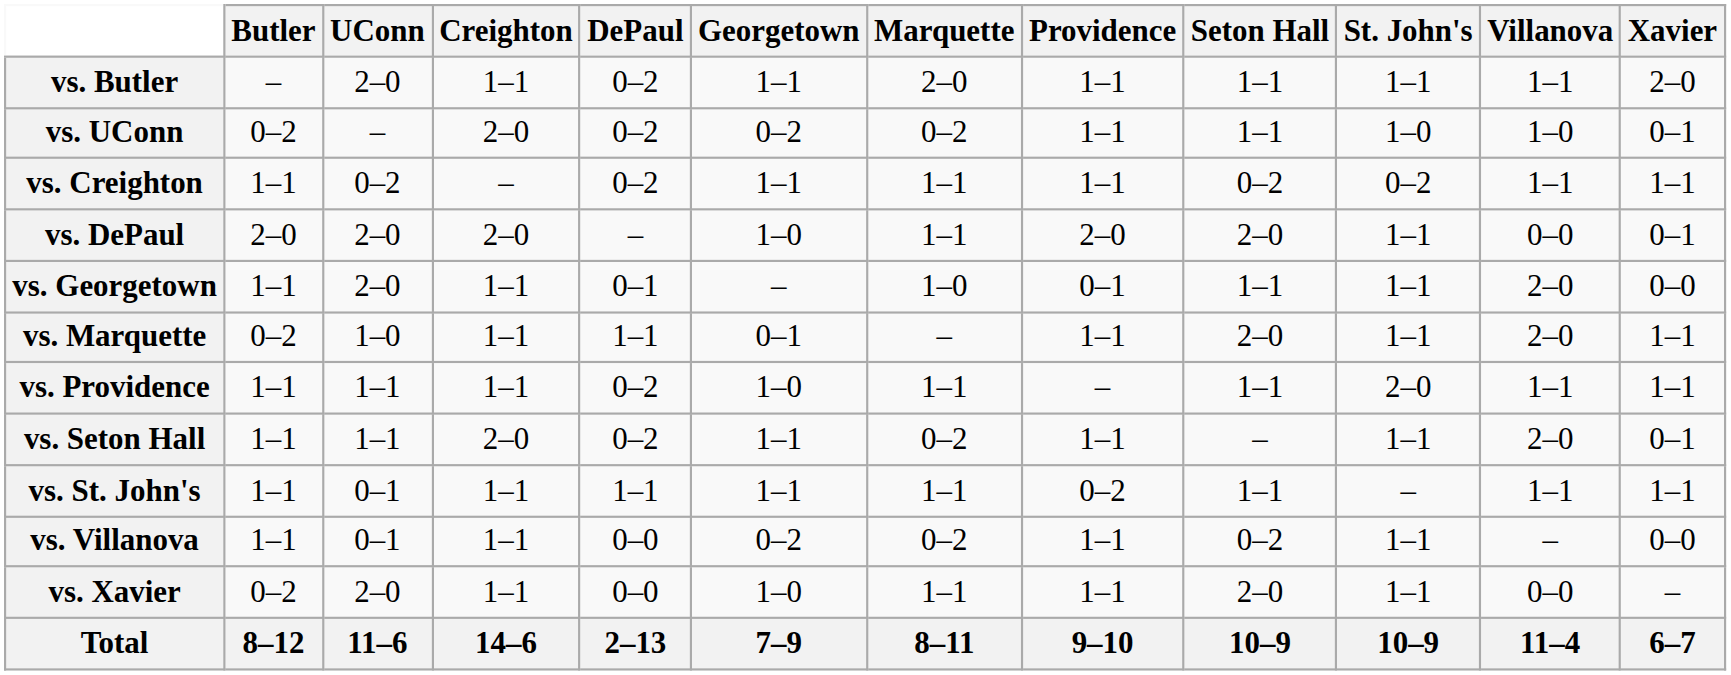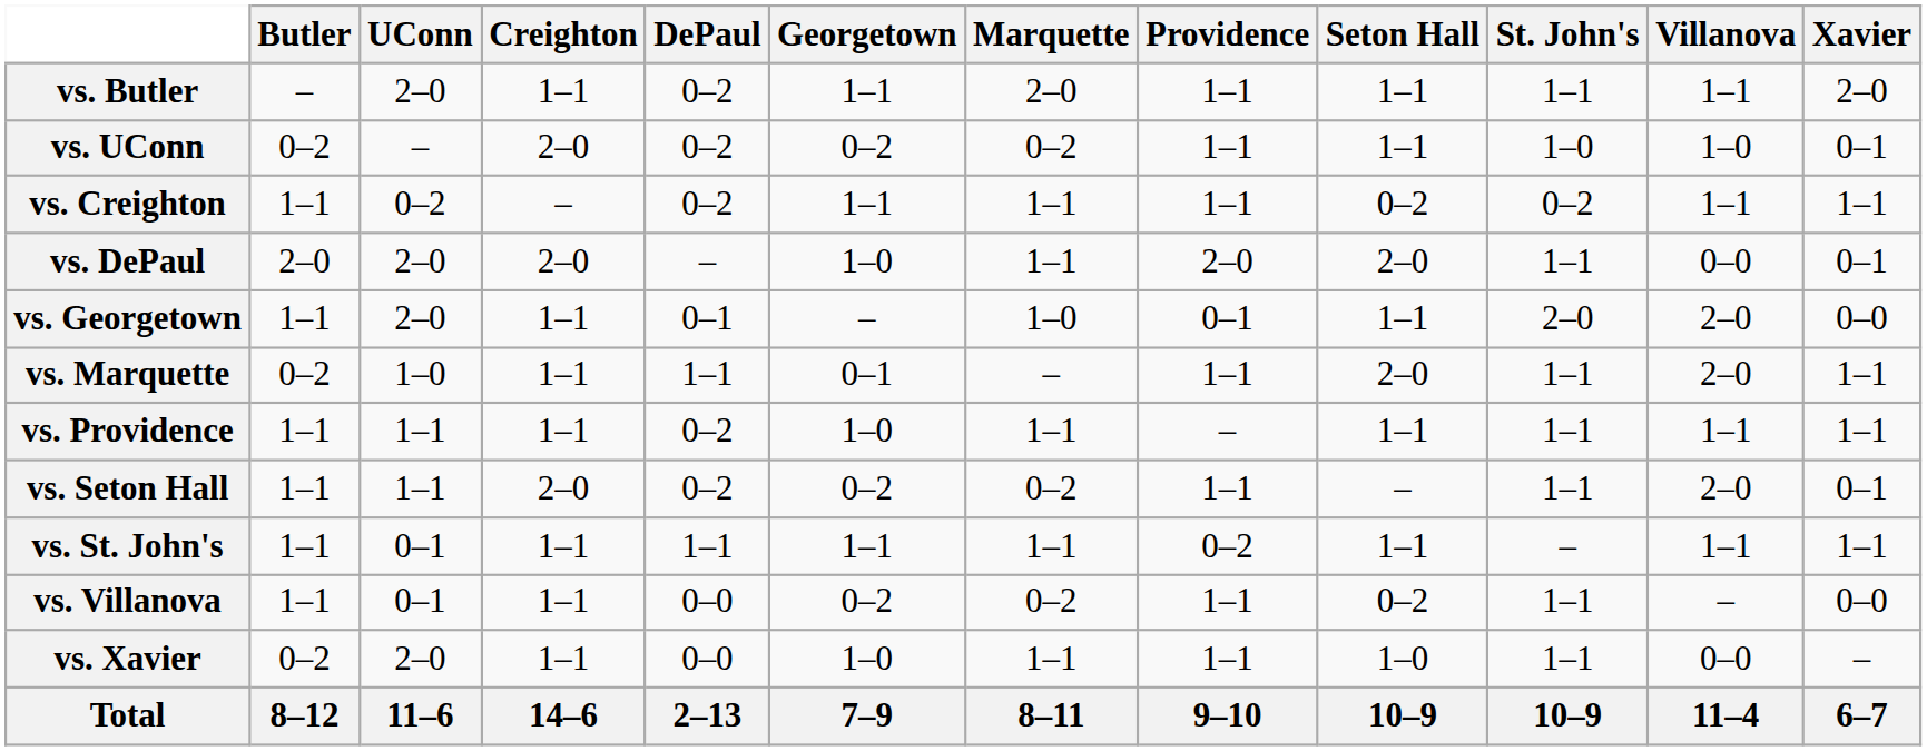 <table class="wikitable" style="white-space:nowrap;font-size:90%;">
 <tr>
 <th colspan=1 style="background:white; border-top-style:hidden; border-left-style:hidden;"   width=75> </th>
 <th style=>Butler</th>
 <th style=>UConn</th>
 <th style=>Creighton</th>
 <th style=>DePaul</th>
 <th style=>Georgetown</th>
 <th style=>Marquette</th>
 <th style=>Providence</th>
 <th style=>Seton Hall</th>
 <th style=>St. John's</th>
 <th style=>Villanova</th>
 <th style=>Xavier</th>
 </tr>
 <tr style="text-align:center;">
 <th>vs. Butler</th>
 <td>–</td>
 <td>2–0</td>
 <td>1–1</td>
 <td>0–2</td>
 <td>1–1</td>
 <td>2–0</td>
 <td>1–1</td>
 <td>1–1</td>
 <td>1–1</td>
 <td>1–1</td>
 <td>2–0</td>
 </tr>
 <tr style="text-align:center;">
 <th>vs. UConn</th>
 <td>0–2</td>
 <td>–</td>
 <td>2–0</td>
 <td>0–2</td>
 <td>0–2</td>
 <td>0–2</td>
 <td>1–1</td>
 <td>1–1</td>
 <td>1–0</td>
 <td>1–0</td>
 <td>0–1</td>
 </tr>
 <tr style="text-align:center;">
 <th>vs. Creighton</th>
 <td>1–1</td>
 <td>0–2</td>
 <td>–</td>
 <td>0–2</td>
 <td>1–1</td>
 <td>1–1</td>
 <td>1–1</td>
 <td>0–2</td>
 <td>0–2</td>
 <td>1–1</td>
 <td>1–1</td>
 </tr>
 <tr style="text-align:center;">
 <th>vs. DePaul</th>
 <td>2–0</td>
 <td>2–0</td>
 <td>2–0</td>
 <td>–</td>
 <td>1–0</td>
 <td>1–1</td>
 <td>2–0</td>
 <td>2–0</td>
 <td>1–1</td>
 <td>0–0</td>
 <td>0–1</td>
 </tr>
 <tr style="text-align:center;">
 <th>vs. Georgetown</th>
 <td>1–1</td>
 <td>2–0</td>
 <td>1–1</td>
 <td>0–1</td>
 <td>–</td>
 <td>1–0</td>
 <td>0–1</td>
 <td>1–1</td>
-<td>1–1</td>
+<td>2–0</td>
 <td>2–0</td>
 <td>0–0</td>
 </tr>
 <tr style="text-align:center;">
 <th>vs. Marquette</th>
 <td>0–2</td>
 <td>1–0</td>
 <td>1–1</td>
 <td>1–1</td>
 <td>0–1</td>
 <td>–</td>
 <td>1–1</td>
 <td>2–0</td>
 <td>1–1</td>
 <td>2–0</td>
 <td>1–1</td>
 </tr>
 <tr style="text-align:center;">
 <th>vs. Providence</th>
 <td>1–1</td>
 <td>1–1</td>
 <td>1–1</td>
 <td>0–2</td>
 <td>1–0</td>
 <td>1–1</td>
 <td>–</td>
 <td>1–1</td>
-<td>2–0</td>
+<td>1–1</td>
 <td>1–1</td>
 <td>1–1</td>
 </tr>
 <tr style="text-align:center;">
 <th>vs. Seton Hall</th>
 <td>1–1</td>
 <td>1–1</td>
 <td>2–0</td>
 <td>0–2</td>
-<td>1–1</td>
+<td>0–2</td>
 <td>0–2</td>
 <td>1–1</td>
 <td>–</td>
 <td>1–1</td>
 <td>2–0</td>
 <td>0–1</td>
 </tr>
 <tr style="text-align:center;">
 <th>vs. St. John's</th>
 <td>1–1</td>
 <td>0–1</td>
 <td>1–1</td>
 <td>1–1</td>
 <td>1–1</td>
 <td>1–1</td>
 <td>0–2</td>
 <td>1–1</td>
 <td>–</td>
 <td>1–1</td>
 <td>1–1</td>
 </tr>
 <tr style="text-align:center;">
 <th>vs. Villanova</th>
 <td>1–1</td>
 <td>0–1</td>
 <td>1–1</td>
 <td>0–0</td>
 <td>0–2</td>
 <td>0–2</td>
 <td>1–1</td>
 <td>0–2</td>
 <td>1–1</td>
 <td>–</td>
 <td>0–0</td>
 </tr>
 <tr style="text-align:center;">
 <th>vs. Xavier</th>
 <td>0–2</td>
 <td>2–0</td>
 <td>1–1</td>
 <td>0–0</td>
 <td>1–0</td>
 <td>1–1</td>
 <td>1–1</td>
-<td>2–0</td>
+<td>1–0</td>
 <td>1–1</td>
 <td>0–0</td>
 <td>–<br></td>
 </tr>
 <tr style="text-align:center;">
 <th>Total</th>
 <th>8–12</th>
 <th>11–6</th>
 <th>14–6</th>
 <th>2–13</th>
 <th>7–9</th>
 <th>8–11</th>
 <th>9–10</th>
 <th>10–9</th>
 <th>10–9</th>
 <th>11–4</th>
 <th>6–7</th>
 </tr>
 </table>
